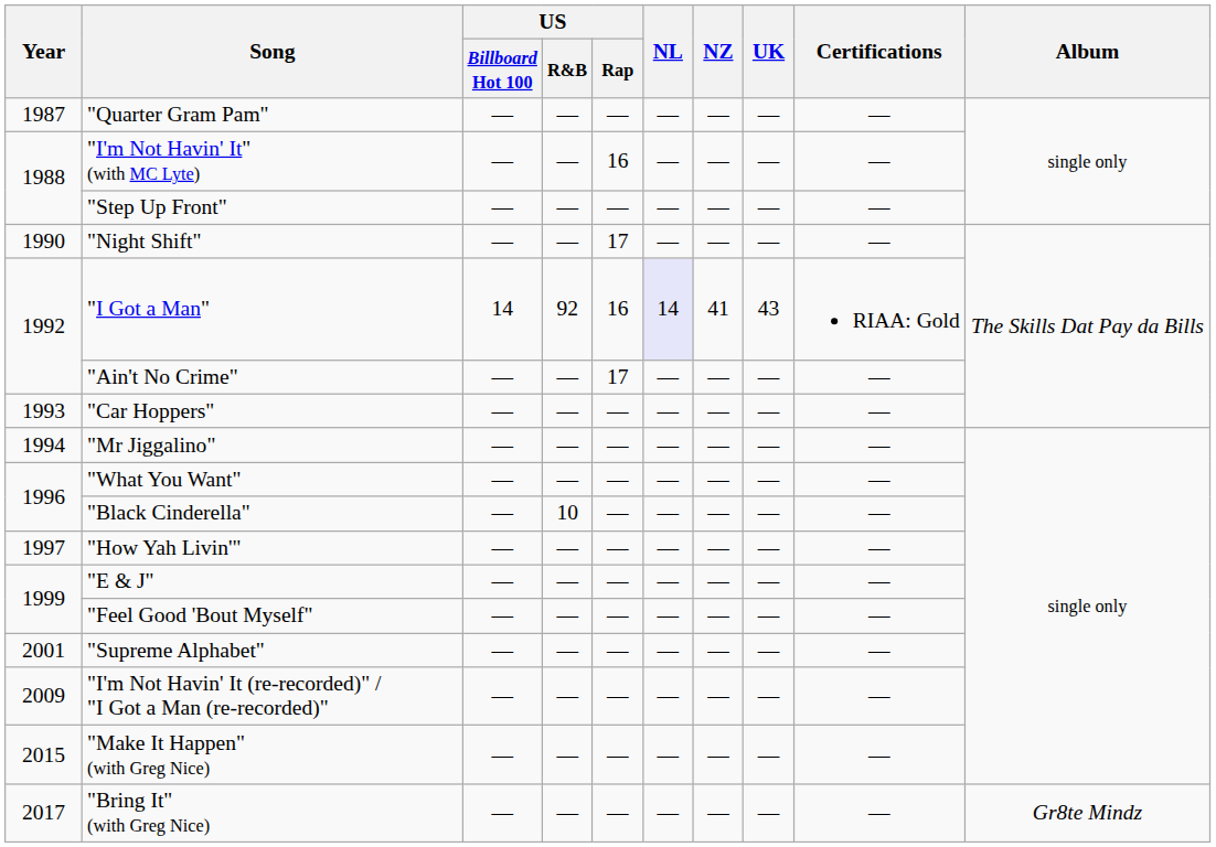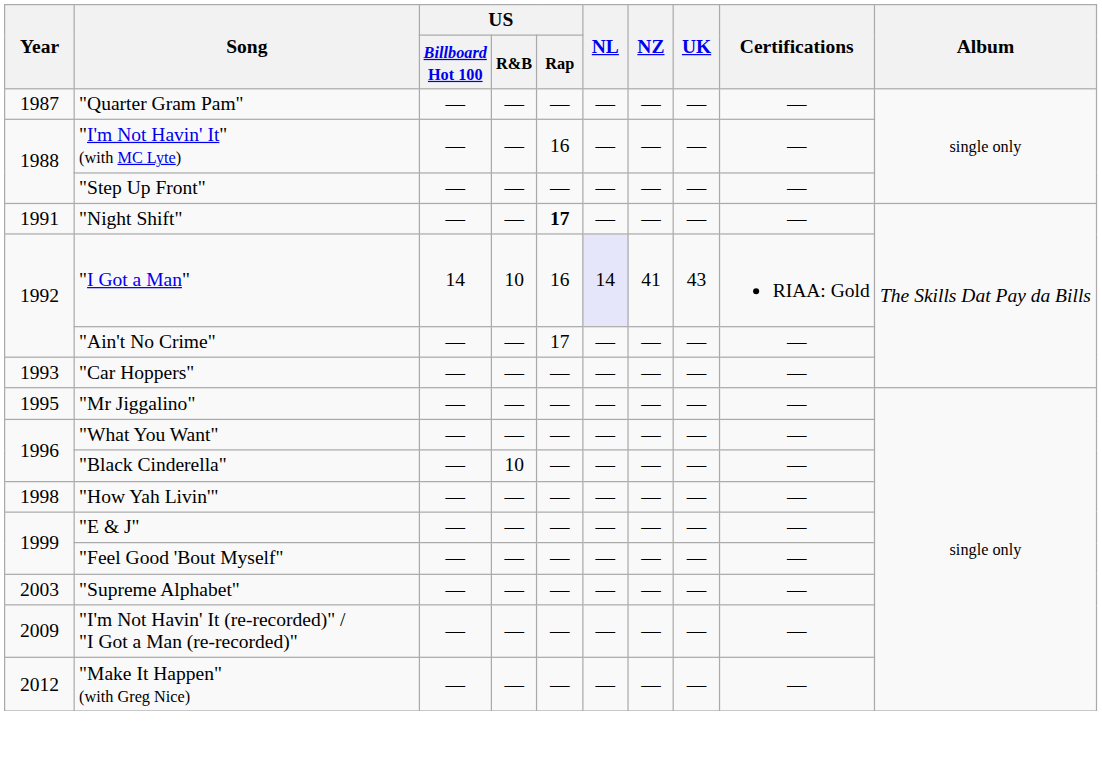 <table class="wikitable" style="text-align:center;">
 <tr>
 <th rowspan="2" width="50">Year</th>
 <th rowspan="2">Song</th>
 <th colspan="3">US</th>
 <th rowspan="2" width="30"><a href='#'>NL</a><br></th>
 <th rowspan="2" width="30"><a href='#'>NZ</a><br></th>
 <th rowspan="2" width="30"><a href='#'>UK</a><br></th>
 <th rowspan="2">Certifications</th>
 <th rowspan="2">Album</th>
 </tr>
 <tr>
 <th width="30"><small><a href='#'><em>Billboard</em> Hot 100</a></small><br></th>
 <th width="30"><small>R&B</small></th>
 <th width="30"><small>Rap</small></th>
 </tr>
 <tr>
 <td>1987</td>
 <td align="left" width="275px">"Quarter Gram Pam"</td>
 <td>—</td>
 <td>—</td>
 <td>—</td>
 <td>—</td>
 <td>—</td>
 <td>—</td>
 <td>—</td>
 <td rowspan="3" width="175px"><small>single only</small></td>
 </tr>
 <tr>
 <td rowspan="2">1988</td>
 <td align="left">"<a href='#'>I'm Not Havin' It</a>"<br><small>(with <a href='#'>MC Lyte</a>)</small></td>
 <td>—</td>
 <td>—</td>
 <td>16</td>
 <td>—</td>
 <td>—</td>
 <td>—</td>
 <td>—</td>
 </tr>
 <tr>
 <td align="left">"Step Up Front"</td>
 <td>—</td>
 <td>—</td>
 <td>—</td>
 <td>—</td>
 <td>—</td>
 <td>—</td>
 <td>—</td>
 </tr>
 <tr>
-<td>1990</td>
+<td>1991</td>
 <td align="left">"Night Shift"</td>
 <td>—</td>
 <td>—</td>
-<td>17</td>
+<td><strong>17</strong></td>
 <td>—</td>
 <td>—</td>
 <td>—</td>
 <td>—</td>
 <td rowspan="4"><em>The Skills Dat Pay da Bills</em></td>
 </tr>
 <tr>
 <td rowspan="2">1992</td>
 <td align="left">"<a href='#'>I Got a Man</a>"</td>
 <td>14</td>
-<td>92</td>
+<td>10</td>
 <td>16</td>
 <td style="background: lavender;">14</td>
 <td>41</td>
 <td>43</td>
 <td><br><ul><li>RIAA: Gold</li></ul></td>
 </tr>
 <tr>
 <td align="left">"Ain't No Crime"</td>
 <td>—</td>
 <td>—</td>
 <td>17</td>
 <td>—</td>
 <td>—</td>
 <td>—</td>
 <td>—</td>
 </tr>
 <tr>
 <td>1993</td>
 <td align="left">"Car Hoppers"</td>
 <td>—</td>
 <td>—</td>
 <td>—</td>
 <td>—</td>
 <td>—</td>
 <td>—</td>
 <td>—</td>
 </tr>
 <tr>
-<td>1994</td>
+<td>1995</td>
 <td align="left">"Mr Jiggalino"</td>
 <td>—</td>
 <td>—</td>
 <td>—</td>
 <td>—</td>
 <td>—</td>
 <td>—</td>
 <td>—</td>
 <td rowspan="9"><small>single only</small></td>
 </tr>
 <tr>
 <td rowspan="2">1996</td>
 <td align="left">"What You Want"</td>
 <td>—</td>
 <td>—</td>
 <td>—</td>
 <td>—</td>
 <td>—</td>
 <td>—</td>
 <td>—</td>
 </tr>
 <tr>
 <td align="left">"Black Cinderella"</td>
 <td>—</td>
 <td>10</td>
 <td>—</td>
 <td>—</td>
 <td>—</td>
 <td>—</td>
 <td>—</td>
 </tr>
 <tr>
-<td>1997</td>
+<td>1998</td>
 <td align="left">"How Yah Livin'"</td>
 <td>—</td>
 <td>—</td>
 <td>—</td>
 <td>—</td>
 <td>—</td>
 <td>—</td>
 <td>—</td>
 </tr>
 <tr>
 <td rowspan="2">1999</td>
 <td align="left">"E & J"</td>
 <td>—</td>
 <td>—</td>
 <td>—</td>
 <td>—</td>
 <td>—</td>
 <td>—</td>
 <td>—</td>
 </tr>
 <tr>
 <td align="left">"Feel Good 'Bout Myself"</td>
 <td>—</td>
 <td>—</td>
 <td>—</td>
 <td>—</td>
 <td>—</td>
 <td>—</td>
 <td>—</td>
 </tr>
 <tr>
-<td>2001</td>
+<td>2003</td>
 <td align="left">"Supreme Alphabet"</td>
 <td>—</td>
 <td>—</td>
 <td>—</td>
 <td>—</td>
 <td>—</td>
 <td>—</td>
 <td>—</td>
 </tr>
 <tr>
 <td>2009</td>
 <td align="left">"I'm Not Havin' It (re-recorded)" /<br>"I Got a Man (re-recorded)"</td>
 <td>—</td>
 <td>—</td>
 <td>—</td>
 <td>—</td>
 <td>—</td>
 <td>—</td>
 <td>—</td>
 </tr>
 <tr>
-<td>2015</td>
+<td>2012</td>
 <td align="left">"Make It Happen"<br><small>(with Greg Nice)</small></td>
 <td>—</td>
 <td>—</td>
 <td>—</td>
 <td>—</td>
 <td>—</td>
 <td>—</td>
 <td>—</td>
 </tr>
-<tr>
-<td>2017</td>
-<td align="left">"Bring It"<br><small>(with Greg Nice)</small></td>
-<td>—</td>
-<td>—</td>
-<td>—</td>
-<td>—</td>
-<td>—</td>
-<td>—</td>
-<td>—</td>
-<td><em>Gr8te Mindz</em></td>
-</tr>
 </table>
